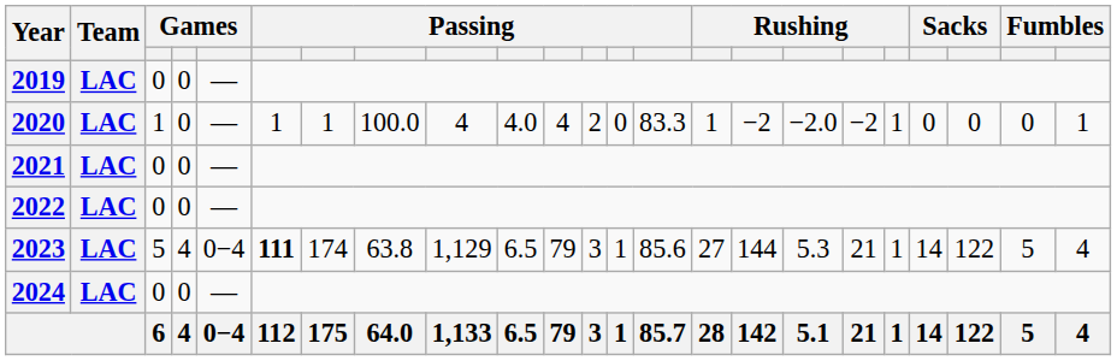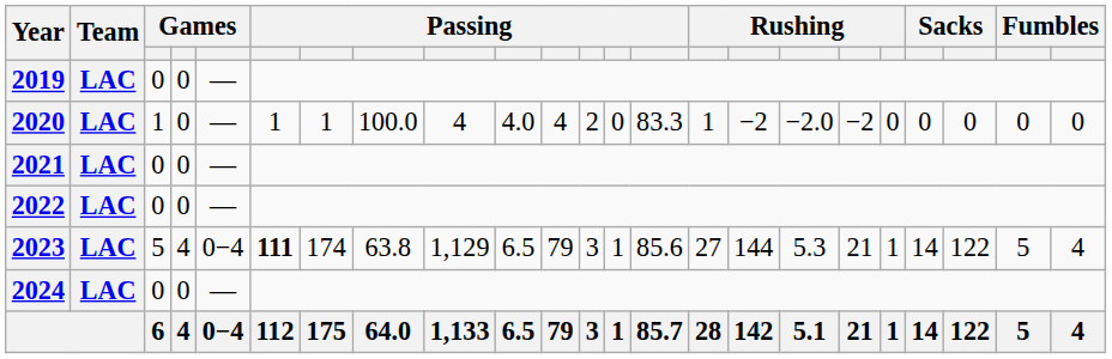 <table class="wikitable" style="text-align:center;">
 <tr>
 <th rowspan="2">Year</th>
 <th rowspan="2">Team</th>
 <th colspan="3">Games</th>
 <th colspan="9">Passing</th>
 <th colspan="5">Rushing</th>
 <th colspan="2">Sacks</th>
 <th colspan="2">Fumbles</th>
 </tr>
 <tr>
 <th></th>
 <th></th>
 <th></th>
 <th></th>
 <th></th>
 <th></th>
 <th></th>
 <th></th>
 <th></th>
 <th></th>
 <th></th>
 <th></th>
 <th></th>
 <th></th>
 <th></th>
 <th></th>
 <th></th>
 <th></th>
 <th></th>
 <th></th>
 <th></th>
 </tr>
 <tr>
 <th><a href='#'>2019</a></th>
 <th><a href='#'>LAC</a></th>
 <td>0</td>
 <td>0</td>
 <td>—</td>
 <td colspan="18"></td>
 </tr>
 <tr>
 <th><a href='#'>2020</a></th>
 <th><a href='#'>LAC</a></th>
 <td>1</td>
 <td>0</td>
 <td>—</td>
 <td>1</td>
 <td>1</td>
 <td>100.0</td>
 <td>4</td>
 <td>4.0</td>
 <td>4</td>
 <td>2</td>
 <td>0</td>
 <td>83.3</td>
 <td>1</td>
 <td>−2</td>
 <td>−2.0</td>
 <td>−2</td>
-<td>1</td>
 <td>0</td>
 <td>0</td>
 <td>0</td>
-<td>1</td>
+<td>0</td>
+<td>0</td>
 </tr>
 <tr>
 <th><a href='#'>2021</a></th>
 <th><a href='#'>LAC</a></th>
 <td>0</td>
 <td>0</td>
 <td>—</td>
 <td colspan="18"></td>
 </tr>
 <tr>
 <th><a href='#'>2022</a></th>
 <th><a href='#'>LAC</a></th>
 <td>0</td>
 <td>0</td>
 <td>—</td>
 <td colspan="18"></td>
 </tr>
 <tr>
 <th><a href='#'>2023</a></th>
 <th><a href='#'>LAC</a></th>
 <td>5</td>
 <td>4</td>
 <td>0−4</td>
 <td><strong>111</strong></td>
 <td>174</td>
 <td>63.8</td>
 <td>1,129</td>
 <td>6.5</td>
 <td>79</td>
 <td>3</td>
 <td>1</td>
 <td>85.6</td>
 <td>27</td>
 <td>144</td>
 <td>5.3</td>
 <td>21</td>
 <td>1</td>
 <td>14</td>
 <td>122</td>
 <td>5</td>
 <td>4</td>
 </tr>
 <tr>
 <th><a href='#'>2024</a></th>
 <th><a href='#'>LAC</a></th>
 <td>0</td>
 <td>0</td>
 <td>—</td>
 <td colspan="18"></td>
 </tr>
 <tr>
 <th colspan="2"></th>
 <th>6</th>
 <th>4</th>
 <th>0−4</th>
 <th>112</th>
 <th>175</th>
 <th>64.0</th>
 <th>1,133</th>
 <th>6.5</th>
 <th>79</th>
 <th>3</th>
 <th>1</th>
 <th>85.7</th>
 <th>28</th>
 <th>142</th>
 <th>5.1</th>
 <th>21</th>
 <th>1</th>
 <th>14</th>
 <th>122</th>
 <th>5</th>
 <th>4</th>
 </tr>
 </table>
